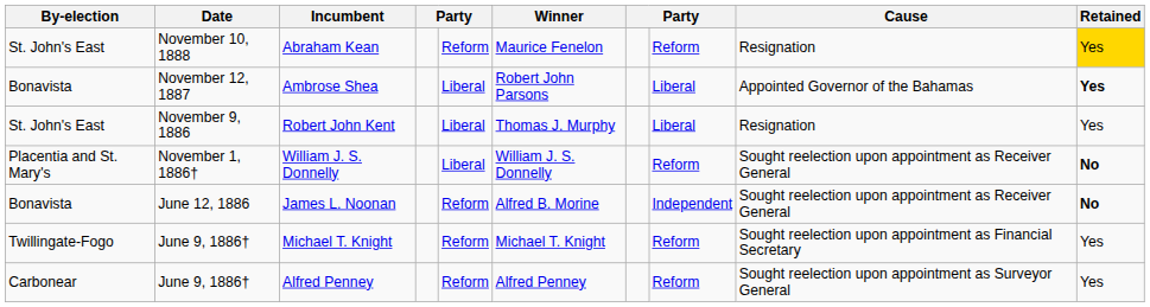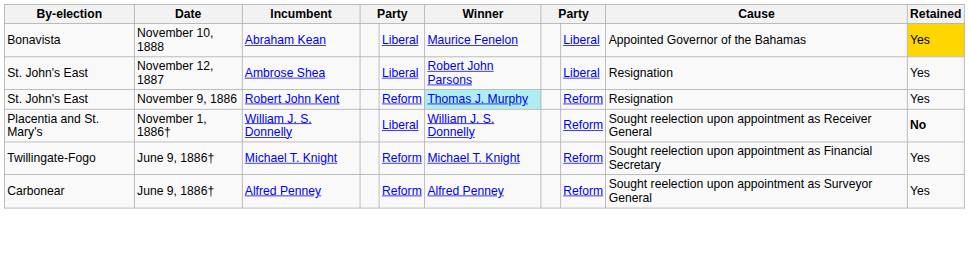 <table class=wikitable style="width:100%">
 <tr>
 <th>By-election</th>
 <th>Date</th>
 <th>Incumbent</th>
 <th colspan=2>Party</th>
 <th>Winner</th>
 <th colspan=2>Party</th>
 <th>Cause</th>
 <th>Retained</th>
 </tr>
 <tr>
-<td>St. John's East</td>
+<td>Bonavista</td>
 <td>November 10, 1888</td>
 <td><a href='#'>Abraham Kean</a></td>
 <td>    </td>
-<td><a href='#'>Reform</a></td>
+<td><a href='#'>Liberal</a></td>
 <td><a href='#'>Maurice Fenelon</a></td>
 <td>    </td>
-<td><a href='#'>Reform</a></td>
-<td>Resignation</td>
+<td><a href='#'>Liberal</a></td>
+<td>Appointed Governor of the Bahamas</td>
 <td style="background: gold;">Yes</td>
 </tr>
 <tr>
-<td>Bonavista</td>
+<td>St. John's East</td>
 <td>November 12, 1887</td>
 <td><a href='#'>Ambrose Shea</a></td>
 <td>    </td>
 <td><a href='#'>Liberal</a></td>
 <td><a href='#'>Robert John Parsons</a></td>
 <td>    </td>
 <td><a href='#'>Liberal</a></td>
-<td>Appointed Governor of the Bahamas</td>
-<td><strong>Yes</strong></td>
+<td>Resignation</td>
+<td>Yes</td>
 </tr>
 <tr>
 <td>St. John's East</td>
 <td>November 9, 1886</td>
 <td><a href='#'>Robert John Kent</a></td>
 <td>    </td>
-<td><a href='#'>Liberal</a></td>
-<td><a href='#'>Thomas J. Murphy</a></td>
+<td><a href='#'>Reform</a></td>
+<td style="background: paleturquoise;"><a href='#'>Thomas J. Murphy</a></td>
 <td>    </td>
-<td><a href='#'>Liberal</a></td>
+<td><a href='#'>Reform</a></td>
 <td>Resignation</td>
 <td>Yes</td>
 </tr>
 <tr>
 <td>Placentia and St. Mary's</td>
 <td>November 1, 1886†</td>
 <td><a href='#'>William J. S. Donnelly</a></td>
 <td>    </td>
 <td><a href='#'>Liberal</a></td>
 <td><a href='#'>William J. S. Donnelly</a></td>
 <td>    </td>
 <td><a href='#'>Reform</a></td>
-<td>Sought reelection upon appointment as Receiver General</td>
-<td><strong>No</strong></td>
-</tr>
-<tr>
-<td>Bonavista</td>
-<td>June 12, 1886</td>
-<td><a href='#'>James L. Noonan</a></td>
-<td>    </td>
-<td><a href='#'>Reform</a></td>
-<td><a href='#'>Alfred B. Morine</a></td>
-<td>    </td>
-<td><a href='#'>Independent</a></td>
 <td>Sought reelection upon appointment as Receiver General</td>
 <td><strong>No</strong></td>
 </tr>
 <tr>
 <td>Twillingate-Fogo</td>
 <td>June 9, 1886†</td>
 <td><a href='#'>Michael T. Knight</a></td>
 <td>    </td>
 <td><a href='#'>Reform</a></td>
 <td><a href='#'>Michael T. Knight</a></td>
 <td>    </td>
 <td><a href='#'>Reform</a></td>
 <td>Sought reelection upon appointment as Financial Secretary</td>
 <td>Yes</td>
 </tr>
 <tr>
 <td>Carbonear</td>
 <td>June 9, 1886†</td>
 <td><a href='#'>Alfred Penney</a></td>
 <td>    </td>
 <td><a href='#'>Reform</a></td>
 <td><a href='#'>Alfred Penney</a></td>
 <td>    </td>
 <td><a href='#'>Reform</a></td>
 <td>Sought reelection upon appointment as Surveyor General</td>
 <td>Yes</td>
 </tr>
 </table>
